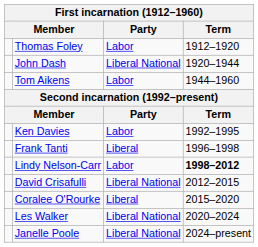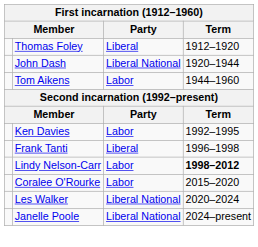 <table class="wikitable">
 <tr>
 <th colspan="4">First incarnation (1912–1960)</th>
 </tr>
 <tr>
 <th colspan="2">Member</th>
 <th>Party</th>
 <th>Term</th>
 </tr>
 <tr>
 <td> </td>
 <td><a href='#'>Thomas Foley</a></td>
-<td><a href='#'>Labor</a></td>
+<td><a href='#'>Liberal</a></td>
 <td>1912–1920</td>
 </tr>
 <tr>
 <td> </td>
 <td><a href='#'>John Dash</a></td>
 <td><a href='#'>Liberal National</a></td>
 <td>1920–1944</td>
 </tr>
 <tr>
 <td> </td>
 <td><a href='#'>Tom Aikens</a></td>
 <td><a href='#'>Labor</a></td>
 <td>1944–1960</td>
 </tr>
 <tr>
 <th colspan="4">Second incarnation (1992–present)</th>
 </tr>
 <tr>
 <th colspan="2">Member</th>
 <th>Party</th>
 <th>Term</th>
 </tr>
 <tr>
 <td> </td>
 <td><a href='#'>Ken Davies</a></td>
 <td><a href='#'>Labor</a></td>
 <td>1992–1995</td>
 </tr>
 <tr>
 <td> </td>
 <td><a href='#'>Frank Tanti</a></td>
 <td><a href='#'>Liberal</a></td>
 <td>1996–1998</td>
 </tr>
 <tr>
 <td> </td>
 <td><a href='#'>Lindy Nelson-Carr</a></td>
 <td><a href='#'>Labor</a></td>
 <td><strong>1998–2012</strong></td>
 </tr>
 <tr>
 <td> </td>
-<td><a href='#'>David Crisafulli</a></td>
-<td><a href='#'>Liberal National</a></td>
-<td>2012–2015</td>
-</tr>
-<tr>
-<td> </td>
 <td><a href='#'>Coralee O'Rourke</a></td>
-<td><a href='#'>Liberal</a></td>
+<td><a href='#'>Labor</a></td>
 <td>2015–2020</td>
 </tr>
 <tr>
 <td> </td>
 <td><a href='#'>Les Walker</a></td>
 <td><a href='#'>Liberal National</a></td>
 <td>2020–2024</td>
 </tr>
 <tr>
 <td> </td>
 <td><a href='#'>Janelle Poole</a></td>
 <td><a href='#'>Liberal National</a></td>
 <td>2024–present</td>
 </tr>
 </table>
